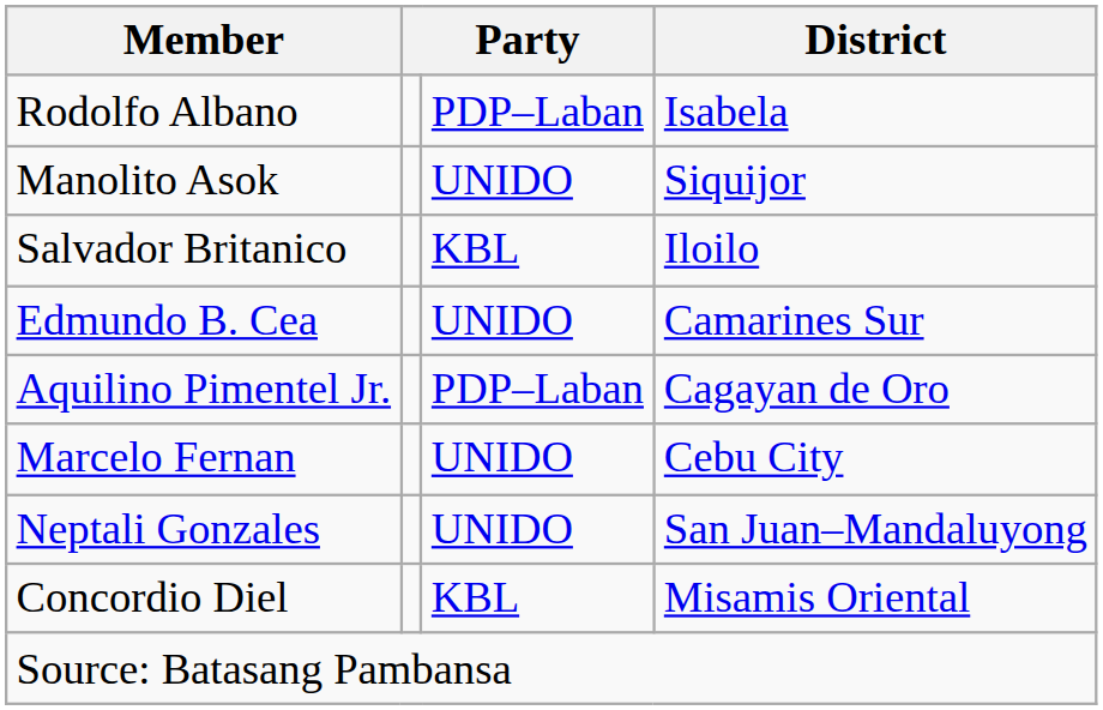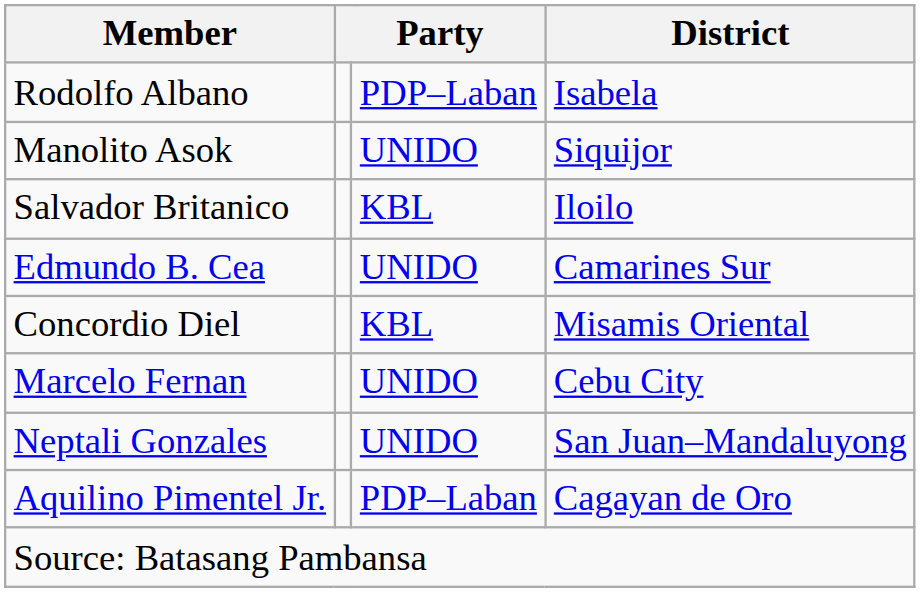 <table class="wikitable plainrowheaders">
 <tr>
 <th>Member</th>
 <th colspan="2">Party</th>
 <th>District</th>
 </tr>
 <tr>
 <td>Rodolfo Albano</td>
 <td></td>
 <td><a href='#'>PDP–Laban</a></td>
 <td><a href='#'>Isabela</a></td>
 </tr>
 <tr>
 <td>Manolito Asok</td>
 <td></td>
 <td><a href='#'>UNIDO</a></td>
 <td><a href='#'>Siquijor</a></td>
 </tr>
 <tr>
 <td>Salvador Britanico</td>
 <td></td>
 <td><a href='#'>KBL</a></td>
 <td><a href='#'>Iloilo</a></td>
 </tr>
 <tr>
 <td><a href='#'>Edmundo B. Cea</a></td>
 <td></td>
 <td><a href='#'>UNIDO</a></td>
 <td><a href='#'>Camarines Sur</a></td>
 </tr>
 <tr>
-<td><a href='#'>Aquilino Pimentel Jr.</a></td>
+<td>Concordio Diel</td>
 <td></td>
-<td><a href='#'>PDP–Laban</a></td>
-<td><a href='#'>Cagayan de Oro</a></td>
+<td><a href='#'>KBL</a></td>
+<td><a href='#'>Misamis Oriental</a></td>
 </tr>
 <tr>
 <td><a href='#'>Marcelo Fernan</a></td>
 <td></td>
 <td><a href='#'>UNIDO</a></td>
 <td><a href='#'>Cebu City</a></td>
 </tr>
 <tr>
 <td><a href='#'>Neptali Gonzales</a></td>
 <td></td>
 <td><a href='#'>UNIDO</a></td>
 <td><a href='#'>San Juan–Mandaluyong</a></td>
 </tr>
 <tr>
-<td>Concordio Diel</td>
+<td><a href='#'>Aquilino Pimentel Jr.</a></td>
 <td></td>
-<td><a href='#'>KBL</a></td>
-<td><a href='#'>Misamis Oriental</a></td>
+<td><a href='#'>PDP–Laban</a></td>
+<td><a href='#'>Cagayan de Oro</a></td>
 </tr>
 <tr>
 <td colspan="4">Source: Batasang Pambansa</td>
 </tr>
 </table>
